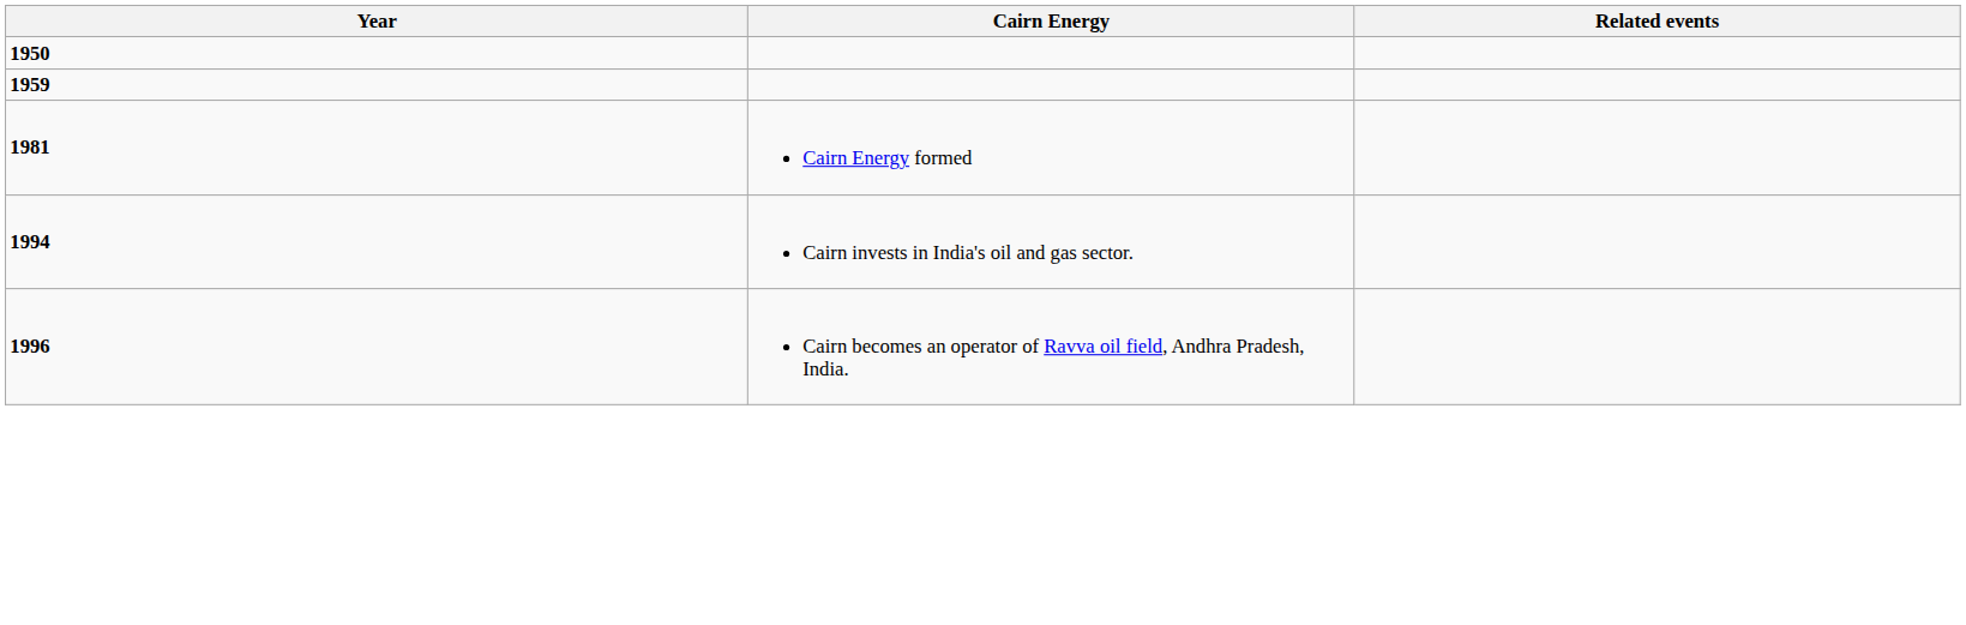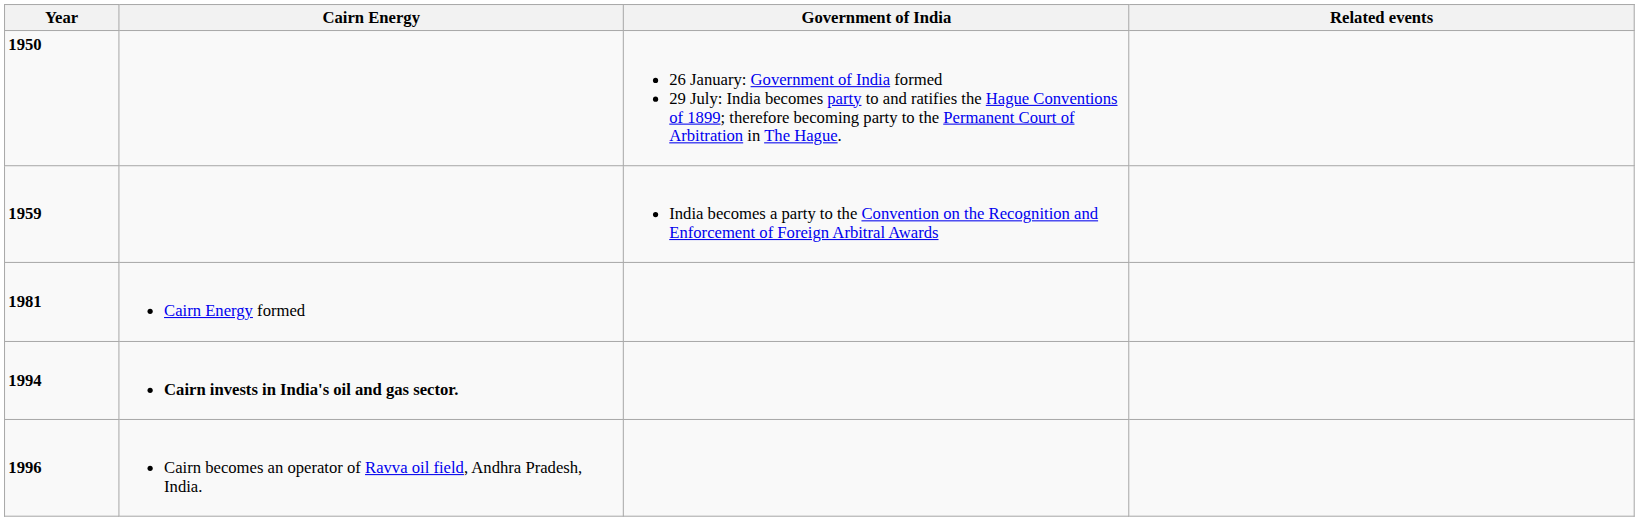 <table class="wikitable">
 <tr>
 <th scope="col">Year</th>
 <th scope="col" style="width:31%;">Cairn Energy</th>
+<th scope="col" style="width:31%;">Government of India</th>
 <th scope="col" style="width:31%;">Related events</th>
 </tr>
 <tr valign="top">
 <td scope="row"><strong>1950</strong></td>
 <td></td>
+<td><br><ul><li>26 January: <a href='#'>Government of India</a> formed</li><li>29 July: India becomes <a href='#'>party</a> to and ratifies the <a href='#'>Hague Conventions of 1899</a>; therefore becoming party to the <a href='#'>Permanent Court of Arbitration</a> in <a href='#'>The Hague</a>.</li></ul></td>
 <td></td>
 </tr>
 <tr>
 <td scope="row"><strong>1959</strong></td>
 <td></td>
+<td><br><ul><li>India becomes a party to the <a href='#'>Convention on the Recognition and Enforcement of Foreign Arbitral Awards</a></li></ul></td>
 <td></td>
 </tr>
 <tr>
 <td scope="row"><strong>1981</strong></td>
 <td><br><ul><li><a href='#'>Cairn Energy</a> formed </li></ul></td>
 <td></td>
+<td></td>
 </tr>
 <tr>
 <td><strong>1994</strong></td>
-<td><br><ul><li>Cairn invests in India's oil and gas sector.</li></ul></td>
+<td><strong><br><ul><li>Cairn invests in India's oil and gas sector.</li></ul></strong></td>
+<td></td>
 <td></td>
 </tr>
 <tr>
 <td><strong>1996</strong></td>
 <td><br><ul><li>Cairn becomes an operator of <a href='#'>Ravva oil field</a>, Andhra Pradesh, India.</li></ul></td>
 <td></td>
+<td></td>
 </tr>
 </table>
